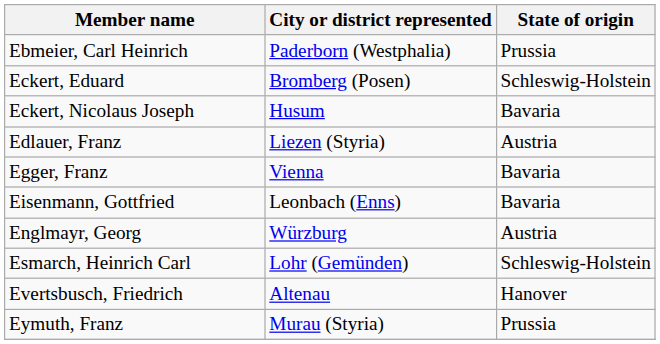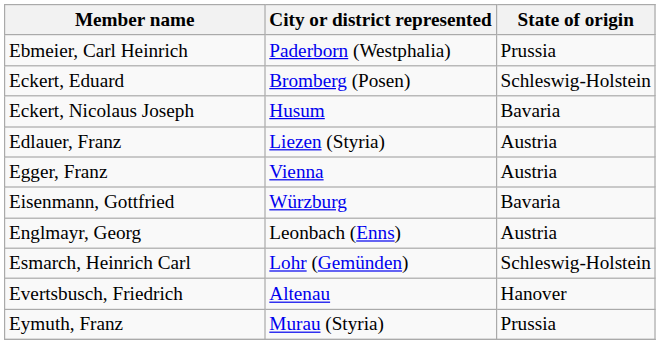 <table class="wikitable">
 <tr>
 <th width="40%">Member name</th>
 <th>City or district represented</th>
 <th>State of origin</th>
 </tr>
 <tr>
 <td>Ebmeier, Carl Heinrich</td>
 <td><a href='#'>Paderborn</a> (Westphalia)</td>
 <td>Prussia</td>
 </tr>
 <tr>
 <td>Eckert, Eduard</td>
 <td><a href='#'>Bromberg</a> (Posen)</td>
 <td>Schleswig-Holstein</td>
 </tr>
 <tr>
 <td>Eckert, Nicolaus Joseph</td>
 <td><a href='#'>Husum</a></td>
 <td>Bavaria</td>
 </tr>
 <tr>
 <td>Edlauer, Franz</td>
 <td><a href='#'>Liezen</a> (Styria)</td>
 <td>Austria</td>
 </tr>
 <tr>
 <td>Egger, Franz</td>
 <td><a href='#'>Vienna</a></td>
-<td>Bavaria</td>
+<td>Austria</td>
 </tr>
 <tr>
 <td>Eisenmann, Gottfried</td>
-<td>Leonbach (<a href='#'>Enns</a>)</td>
+<td><a href='#'>Würzburg</a></td>
 <td>Bavaria</td>
 </tr>
 <tr>
 <td>Englmayr, Georg</td>
-<td><a href='#'>Würzburg</a></td>
+<td>Leonbach (<a href='#'>Enns</a>)</td>
 <td>Austria</td>
 </tr>
 <tr>
 <td>Esmarch, Heinrich Carl</td>
 <td><a href='#'>Lohr</a> (<a href='#'>Gemünden</a>)</td>
 <td>Schleswig-Holstein</td>
 </tr>
 <tr>
 <td>Evertsbusch, Friedrich</td>
 <td><a href='#'>Altenau</a></td>
 <td>Hanover</td>
 </tr>
 <tr>
 <td>Eymuth, Franz</td>
 <td><a href='#'>Murau</a> (Styria)</td>
 <td>Prussia</td>
 </tr>
 <tr>
 </tr>
 </table>
